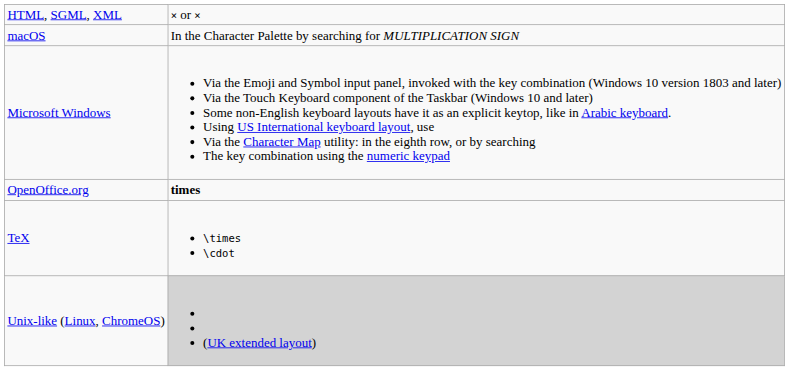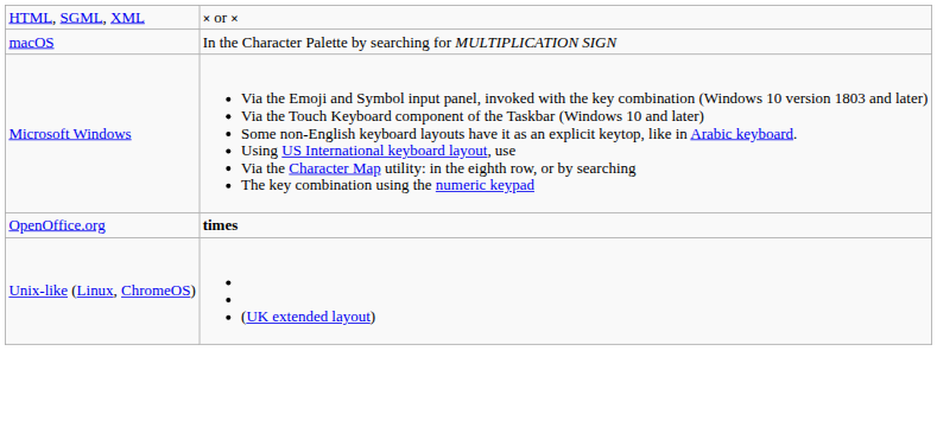 <table class="wikitable">
 <tr>
 <td><a href='#'>HTML</a>, <a href='#'>SGML</a>, <a href='#'>XML</a></td>
 <td><code>&times;</code> or <code>&#215;</code></td>
 </tr>
 <tr>
 <td><a href='#'>macOS</a></td>
 <td>In the Character Palette by searching for <em>MULTIPLICATION SIGN</em></td>
 </tr>
 <tr>
 <td><a href='#'>Microsoft Windows</a></td>
 <td><br><ul><li>Via the Emoji and Symbol input panel, invoked with the  key combination (Windows 10 version 1803 and later)</li><li>Via the Touch Keyboard component of the Taskbar (Windows 10 and later)</li><li>Some non-English keyboard layouts have it as an explicit keytop, like in <a href='#'>Arabic keyboard</a>.</li><li>Using <a href='#'>US International keyboard layout</a>, use </li><li>Via the <a href='#'>Character Map</a> utility: in the eighth row, or by searching</li><li>The  key combination using the <a href='#'>numeric keypad</a></li></ul></td>
 </tr>
 <tr>
 <td><a href='#'>OpenOffice.org</a></td>
 <td><strong>times</strong></td>
 </tr>
 <tr>
-<td><a href='#'>TeX</a></td>
-<td><br><ul><li><code>\times</code></li><li><code>\cdot</code></li></ul></td>
-</tr>
-<tr>
 <td><a href='#'>Unix-like</a> (<a href='#'>Linux</a>, <a href='#'>ChromeOS</a>)</td>
-<td style="background: lightgrey;"><br><ul><li></li><li></li><li> (<a href='#'>UK extended layout</a>)</li></ul></td>
+<td><br><ul><li></li><li></li><li> (<a href='#'>UK extended layout</a>)</li></ul></td>
 </tr>
 </table>
